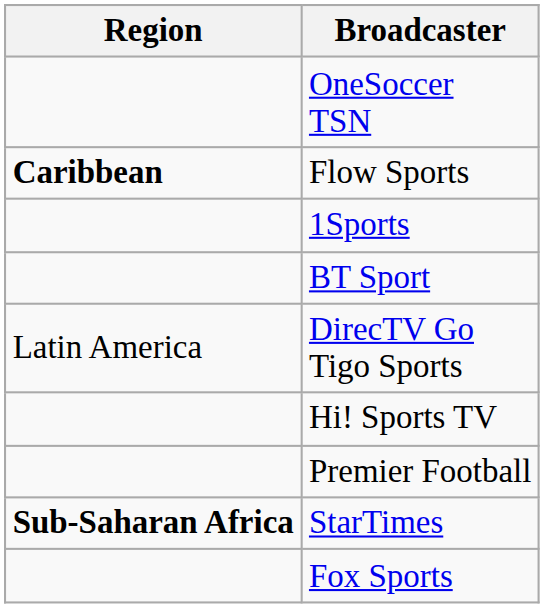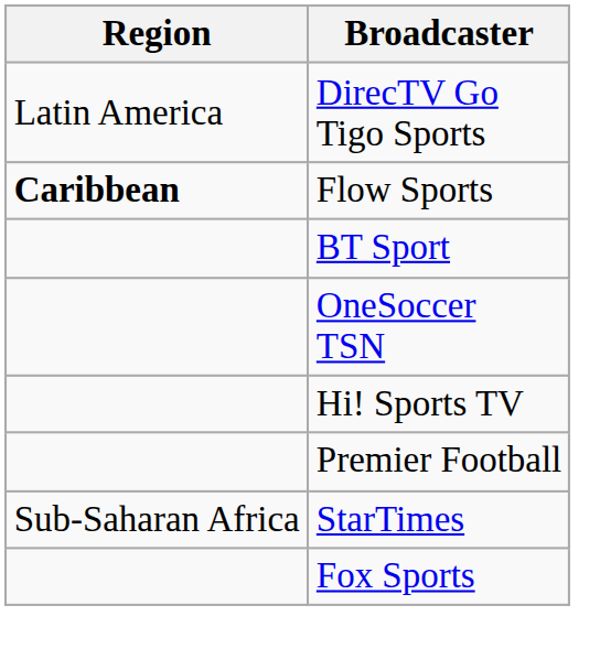 <table class="wikitable">
 <tr>
 <th>Region</th>
 <th>Broadcaster</th>
 </tr>
 <tr>
-<td></td>
-<td><a href='#'>OneSoccer</a><br><a href='#'>TSN</a></td>
+<td>Latin America</td>
+<td><a href='#'>DirecTV Go</a><br>Tigo Sports</td>
 </tr>
 <tr>
 <td><strong>Caribbean</strong></td>
 <td>Flow Sports</td>
 </tr>
 <tr>
 <td></td>
-<td><a href='#'>1Sports</a></td>
+<td><a href='#'>BT Sport</a></td>
 </tr>
 <tr>
 <td></td>
-<td><a href='#'>BT Sport</a></td>
-</tr>
-<tr>
-<td>Latin America</td>
-<td><a href='#'>DirecTV Go</a><br>Tigo Sports</td>
+<td><a href='#'>OneSoccer</a><br><a href='#'>TSN</a></td>
 </tr>
 <tr>
 <td></td>
 <td>Hi! Sports TV</td>
 </tr>
 <tr>
 <td></td>
 <td>Premier Football</td>
 </tr>
 <tr>
-<td><strong>Sub-Saharan Africa</strong></td>
+<td>Sub-Saharan Africa</td>
 <td><a href='#'>StarTimes</a></td>
 </tr>
 <tr>
 <td></td>
 <td><a href='#'>Fox Sports</a></td>
 </tr>
 </table>
